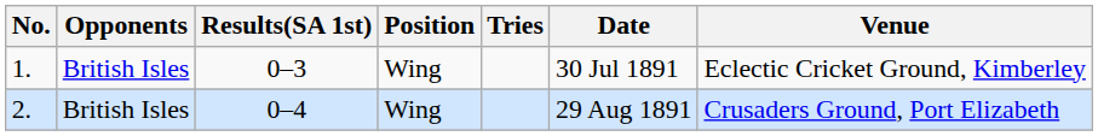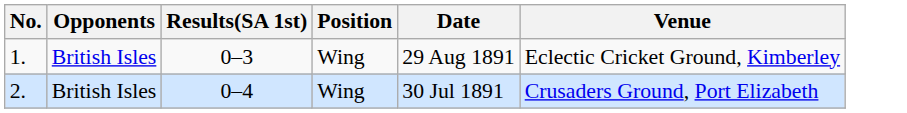 <table class="wikitable unsortable">
 <tr>
 <th>No.</th>
 <th>Opponents</th>
 <th>Results(SA 1st)</th>
 <th>Position</th>
-<th>Tries</th>
 <th>Date</th>
 <th>Venue</th>
 </tr>
 <tr>
 <td>1.</td>
 <td> <a href='#'>British Isles</a></td>
 <td align="center">0–3</td>
 <td>Wing</td>
-<td></td>
-<td>30 Jul 1891</td>
+<td>29 Aug 1891</td>
 <td>Eclectic Cricket Ground, <a href='#'>Kimberley</a></td>
 </tr>
 <tr style="background: #D0E6FF;">
 <td>2.</td>
 <td> British Isles</td>
 <td align="center">0–4</td>
 <td>Wing</td>
-<td></td>
-<td>29 Aug 1891</td>
+<td>30 Jul 1891</td>
 <td><a href='#'>Crusaders Ground</a>, <a href='#'>Port Elizabeth</a></td>
 </tr>
 </table>
